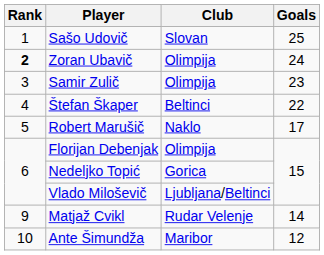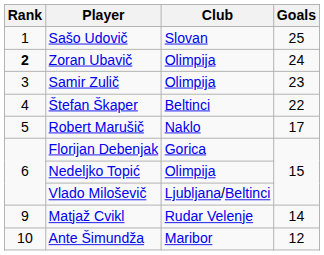 <table class="wikitable" style="text-align:left">
 <tr>
 <th>Rank</th>
 <th>Player</th>
 <th>Club</th>
 <th>Goals</th>
 </tr>
 <tr>
 <td align="center">1</td>
 <td> <a href='#'>Sašo Udovič</a></td>
 <td><a href='#'>Slovan</a></td>
 <td rowspan=1 align=center>25</td>
 </tr>
 <tr>
 <td align="center"><strong>2</strong></td>
 <td> <a href='#'>Zoran Ubavič</a></td>
 <td><a href='#'>Olimpija</a></td>
 <td rowspan=1 align=center>24</td>
 </tr>
 <tr>
 <td align="center">3</td>
 <td> <a href='#'>Samir Zulič</a></td>
 <td><a href='#'>Olimpija</a></td>
 <td rowspan=1 align=center>23</td>
 </tr>
 <tr>
 <td align="center">4</td>
 <td> <a href='#'>Štefan Škaper</a></td>
 <td><a href='#'>Beltinci</a></td>
 <td rowspan=1 align=center>22</td>
 </tr>
 <tr>
 <td align="center">5</td>
 <td> <a href='#'>Robert Marušič</a></td>
 <td><a href='#'>Naklo</a></td>
 <td rowspan=1 align=center>17</td>
 </tr>
 <tr>
 <td rowspan=3 align="center">6</td>
 <td> <a href='#'>Florijan Debenjak</a></td>
-<td><a href='#'>Olimpija</a></td>
+<td><a href='#'>Gorica</a></td>
 <td rowspan=3 align=center>15</td>
 </tr>
 <tr>
 <td> <a href='#'>Nedeljko Topić</a></td>
-<td><a href='#'>Gorica</a></td>
+<td><a href='#'>Olimpija</a></td>
 </tr>
 <tr>
 <td> <a href='#'>Vlado Miloševič</a></td>
 <td><a href='#'>Ljubljana</a>/<a href='#'>Beltinci</a></td>
 </tr>
 <tr>
 <td align="center">9</td>
 <td> <a href='#'>Matjaž Cvikl</a></td>
 <td><a href='#'>Rudar Velenje</a></td>
 <td rowspan=1 align=center>14</td>
 </tr>
 <tr>
 <td align="center">10</td>
 <td> <a href='#'>Ante Šimundža</a></td>
 <td><a href='#'>Maribor</a></td>
 <td rowspan=1 align=center>12</td>
 </tr>
 </table>
